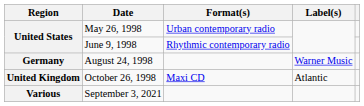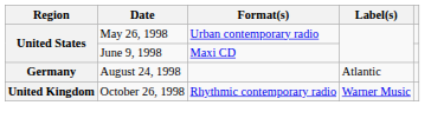 <table class="wikitable sortable plainrowheaders">
 <tr>
 <th scope="col">Region</th>
 <th scope="col">Date</th>
 <th scope="col">Format(s)</th>
 <th scope="col">Label(s)</th>
 <th scope="col"></th>
 </tr>
 <tr>
 <th scope="row" rowspan="2">United States</th>
 <td>May 26, 1998</td>
 <td><a href='#'>Urban contemporary radio</a></td>
 <td rowspan="2"></td>
 <td></td>
 </tr>
 <tr>
 <td>June 9, 1998</td>
-<td><a href='#'>Rhythmic contemporary radio</a></td>
+<td><a href='#'>Maxi CD</a></td>
 <td></td>
 </tr>
 <tr>
 <th scope="row">Germany</th>
 <td>August 24, 1998</td>
 <td></td>
-<td><a href='#'>Warner Music</a></td>
+<td>Atlantic</td>
 <td></td>
 </tr>
 <tr>
 <th scope="row">United Kingdom</th>
 <td>October 26, 1998</td>
-<td><a href='#'>Maxi CD</a></td>
-<td>Atlantic</td>
-<td></td>
-</tr>
-<tr>
-<th scope="row">Various</th>
-<td>September 3, 2021</td>
-<td></td>
-<td></td>
+<td><a href='#'>Rhythmic contemporary radio</a></td>
+<td><a href='#'>Warner Music</a></td>
 <td></td>
 </tr>
 </table>
